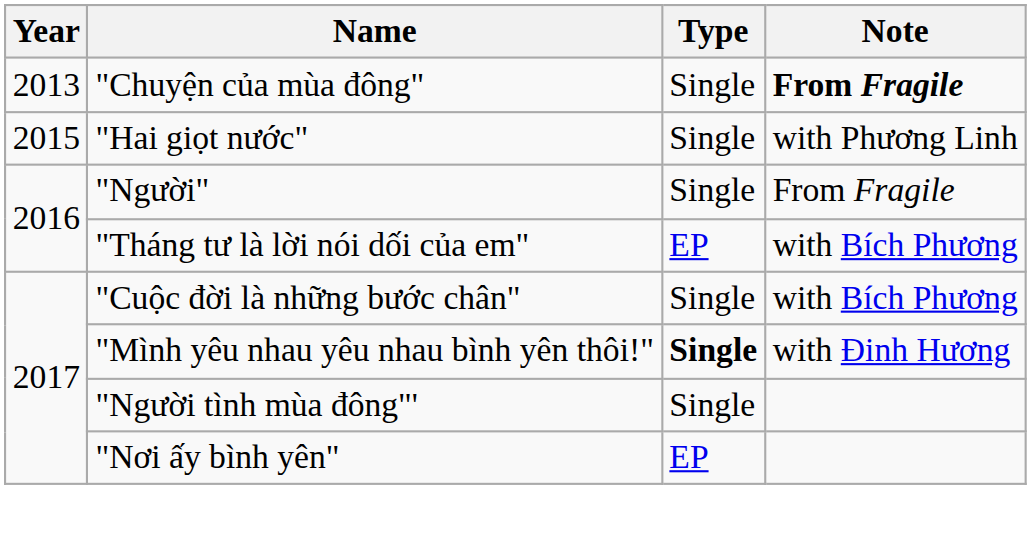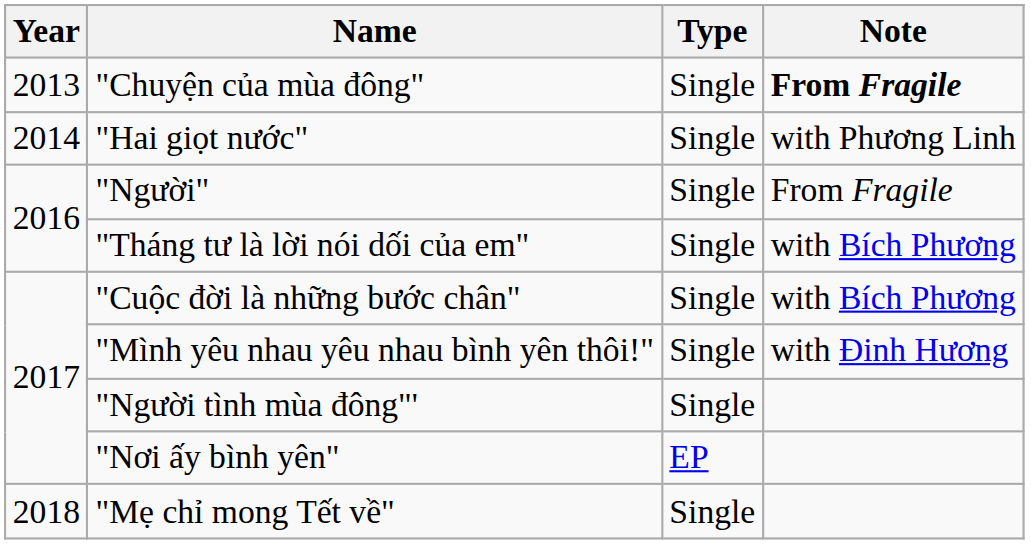 <table class="wikitable">
 <tr>
 <th>Year</th>
 <th>Name</th>
 <th>Type</th>
 <th>Note</th>
 </tr>
 <tr>
 <td>2013</td>
 <td>"Chuyện của mùa đông"</td>
 <td>Single</td>
 <td><strong>From <em>Fragile</em></strong></td>
 </tr>
 <tr>
-<td>2015</td>
+<td>2014</td>
 <td>"Hai giọt nước"</td>
 <td>Single</td>
 <td>with Phương Linh</td>
 </tr>
 <tr>
 <td rowspan="2">2016</td>
 <td>"Người"</td>
 <td>Single</td>
 <td>From <em>Fragile</em></td>
 </tr>
 <tr>
 <td>"Tháng tư là lời nói dối của em"</td>
-<td><a href='#'>EP</a></td>
+<td>Single</td>
 <td>with <a href='#'>Bích Phương</a></td>
 </tr>
 <tr>
 <td rowspan="4">2017</td>
 <td>"Cuộc đời là những bước chân"</td>
 <td>Single</td>
 <td>with <a href='#'>Bích Phương</a></td>
 </tr>
 <tr>
 <td>"Mình yêu nhau yêu nhau bình yên thôi!"</td>
-<td><strong>Single</strong></td>
+<td>Single</td>
 <td>with <a href='#'>Đinh Hương</a></td>
 </tr>
 <tr>
 <td>"Người tình mùa đông"'</td>
 <td>Single</td>
 <td></td>
 </tr>
 <tr>
 <td>"Nơi ấy bình yên"</td>
 <td><a href='#'>EP</a></td>
 <td></td>
 </tr>
+<tr>
+<td>2018</td>
+<td>"Mẹ chỉ mong Tết về"</td>
+<td>Single</td>
+<td></td>
+</tr>
 </table>
